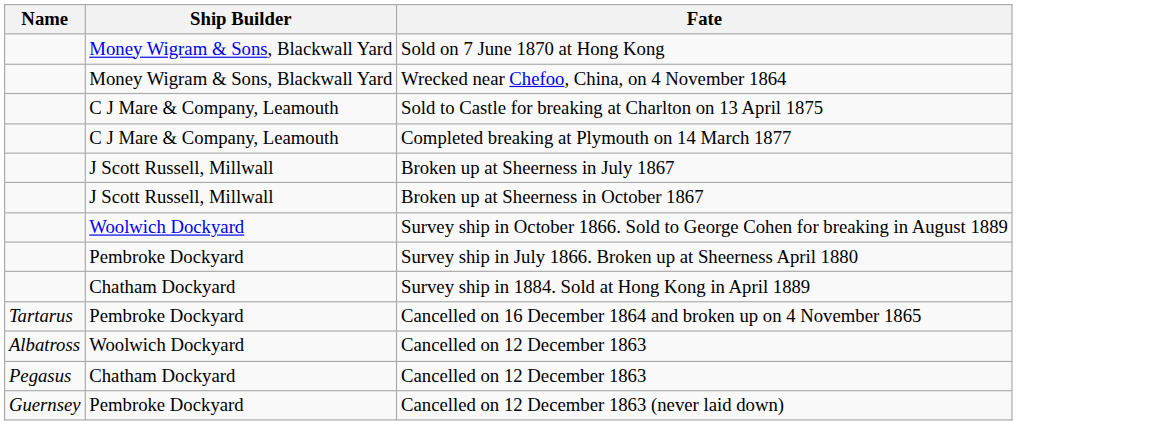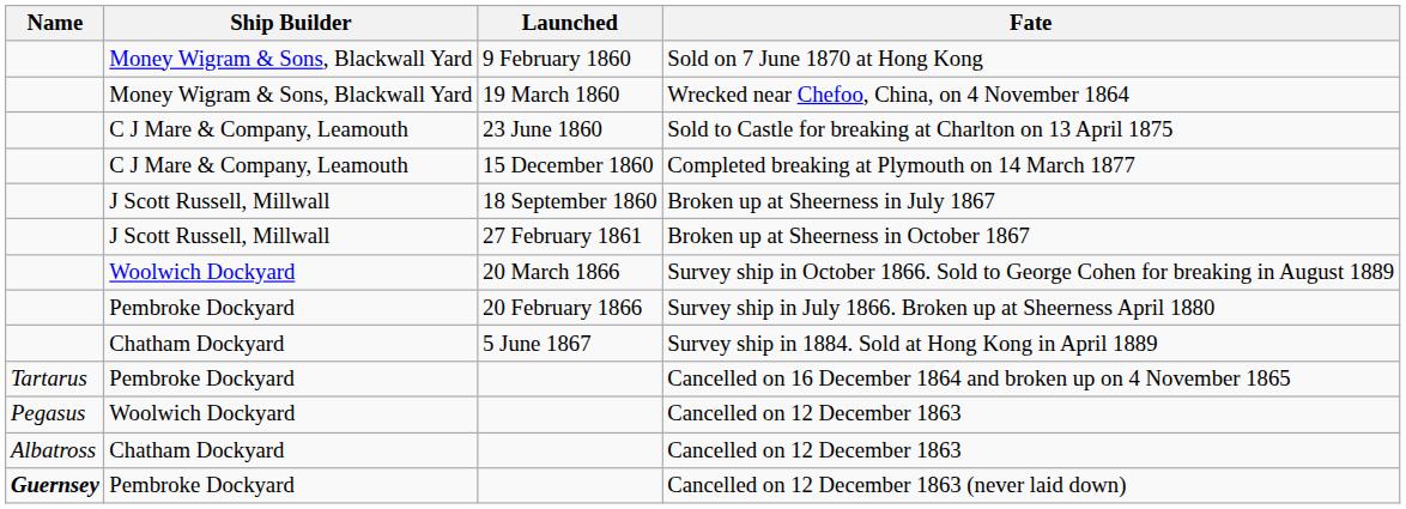 <table class="wikitable" style="text-align:left">
 <tr>
 <th>Name</th>
 <th>Ship Builder</th>
+<th>Launched</th>
 <th>Fate</th>
 </tr>
 <tr>
 <td></td>
 <td><a href='#'>Money Wigram & Sons</a>, Blackwall Yard</td>
+<td>9 February 1860</td>
 <td>Sold on 7 June 1870 at Hong Kong</td>
 </tr>
 <tr>
 <td></td>
 <td>Money Wigram & Sons, Blackwall Yard</td>
+<td>19 March 1860</td>
 <td>Wrecked near <a href='#'>Chefoo</a>, China, on 4 November 1864</td>
 </tr>
 <tr>
 <td></td>
 <td>C J Mare & Company, Leamouth</td>
+<td>23 June 1860</td>
 <td>Sold to Castle for breaking at Charlton on 13 April 1875</td>
 </tr>
 <tr>
 <td></td>
 <td>C J Mare & Company, Leamouth</td>
+<td>15 December 1860</td>
 <td>Completed breaking at Plymouth on 14 March 1877</td>
 </tr>
 <tr>
 <td></td>
 <td>J Scott Russell, Millwall</td>
+<td>18 September 1860</td>
 <td>Broken up at Sheerness in July 1867</td>
 </tr>
 <tr>
 <td></td>
 <td>J Scott Russell, Millwall</td>
+<td>27 February 1861</td>
 <td>Broken up at Sheerness in October 1867</td>
 </tr>
 <tr>
 <td></td>
 <td><a href='#'>Woolwich Dockyard</a></td>
+<td>20 March 1866</td>
 <td>Survey ship in October 1866. Sold to George Cohen for breaking in August 1889</td>
 </tr>
 <tr>
 <td></td>
 <td>Pembroke Dockyard</td>
+<td>20 February 1866</td>
 <td>Survey ship in July 1866. Broken up at Sheerness April 1880</td>
 </tr>
 <tr>
 <td></td>
 <td>Chatham Dockyard</td>
+<td>5 June 1867</td>
 <td>Survey ship in 1884. Sold at Hong Kong in April 1889</td>
 </tr>
 <tr>
 <td><em>Tartarus</em></td>
 <td>Pembroke Dockyard</td>
+<td></td>
 <td>Cancelled on 16 December 1864 and broken up on 4 November 1865</td>
 </tr>
 <tr>
-<td><em>Albatross</em></td>
+<td><em>Pegasus</em></td>
 <td>Woolwich Dockyard</td>
+<td></td>
 <td>Cancelled on 12 December 1863</td>
 </tr>
 <tr>
-<td><em>Pegasus</em></td>
+<td><em>Albatross</em></td>
 <td>Chatham Dockyard</td>
+<td></td>
 <td>Cancelled on 12 December 1863</td>
 </tr>
 <tr>
-<td><em>Guernsey</em></td>
+<td><strong><em>Guernsey</em></strong></td>
 <td>Pembroke Dockyard</td>
+<td></td>
 <td>Cancelled on 12 December 1863 (never laid down)</td>
 </tr>
 </table>
